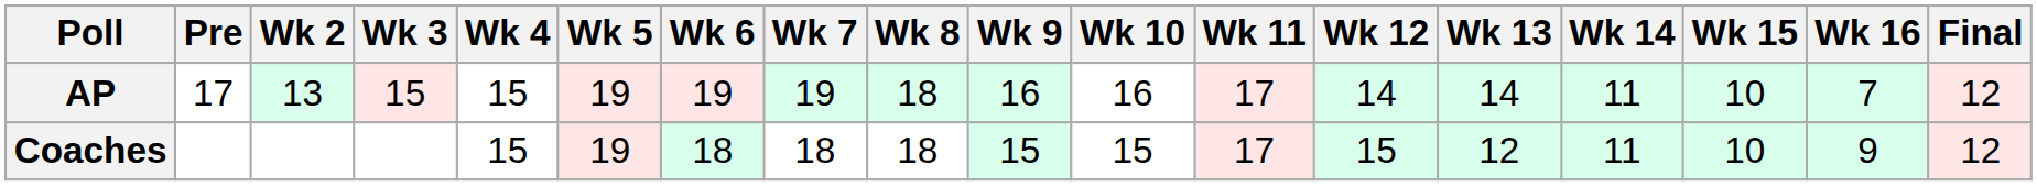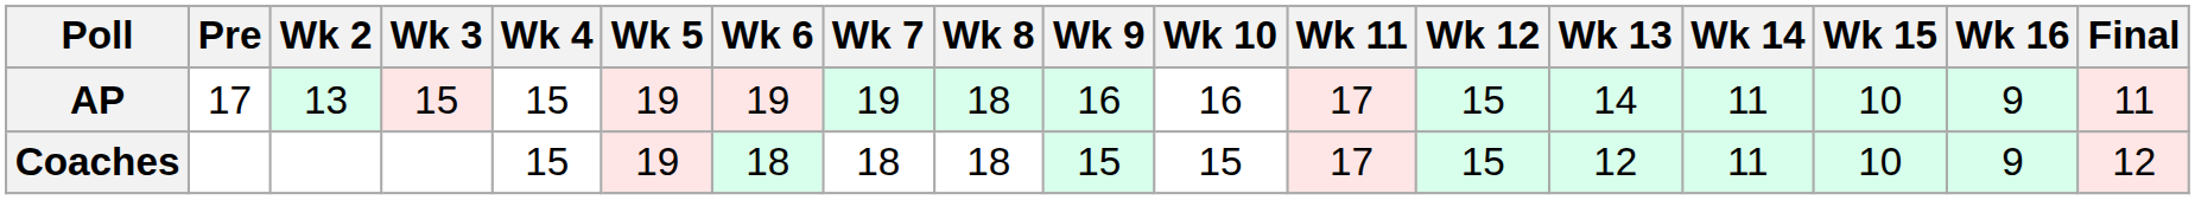 <table class="wikitable" style="white-space:nowrap;">
 <tr>
 <th>Poll</th>
 <th>Pre</th>
 <th>Wk 2</th>
 <th>Wk 3</th>
 <th>Wk 4</th>
 <th>Wk 5</th>
 <th>Wk 6</th>
 <th>Wk 7</th>
 <th>Wk 8</th>
 <th>Wk 9</th>
 <th>Wk 10</th>
 <th>Wk 11</th>
 <th>Wk 12</th>
 <th>Wk 13</th>
 <th>Wk 14</th>
 <th>Wk 15</th>
 <th>Wk 16</th>
 <th>Final</th>
 </tr>
 <tr style="text-align:center;">
 <th>AP</th>
 <td style="background:#FFF;">17</td>
 <td style="background:#D8FFEB;">13</td>
 <td style="background:#FFE6E6;">15</td>
 <td style="background:#FFF;">15</td>
 <td style="background:#FFE6E6;">19</td>
 <td style="background:#FFE6E6;">19</td>
 <td style="background:#D8FFEB;">19</td>
 <td style="background:#D8FFEB;">18</td>
 <td style="background:#D8FFEB;">16</td>
 <td style="background:#FFF;">16</td>
 <td style="background:#FFE6E6;">17</td>
-<td style="background:#D8FFEB;">14</td>
+<td style="background:#D8FFEB;">15</td>
 <td style="background:#D8FFEB;">14</td>
 <td style="background:#D8FFEB;">11</td>
 <td style="background:#D8FFEB;">10</td>
-<td style="background:#D8FFEB;">7</td>
-<td style="background:#FFE6E6;">12</td>
+<td style="background:#D8FFEB;">9</td>
+<td style="background:#FFE6E6;">11</td>
 </tr>
 <tr style="text-align:center;">
 <th>Coaches</th>
 <td style="background:#FFF;"></td>
 <td style="background:#FFF;"></td>
 <td style="background:#FFF;"></td>
 <td style="background:#FFF;">15</td>
 <td style="background:#FFE6E6;">19</td>
 <td style="background:#D8FFEB;">18</td>
 <td style="background:#FFF;">18</td>
 <td style="background:#FFF;">18</td>
 <td style="background:#D8FFEB;">15</td>
 <td style="background:#FFF;">15</td>
 <td style="background:#FFE6E6;">17</td>
 <td style="background:#D8FFEB;">15</td>
 <td style="background:#D8FFEB;">12</td>
 <td style="background:#D8FFEB;">11</td>
 <td style="background:#D8FFEB;">10</td>
 <td style="background:#D8FFEB;">9</td>
 <td style="background:#FFE6E6;">12</td>
 </tr>
 </table>
